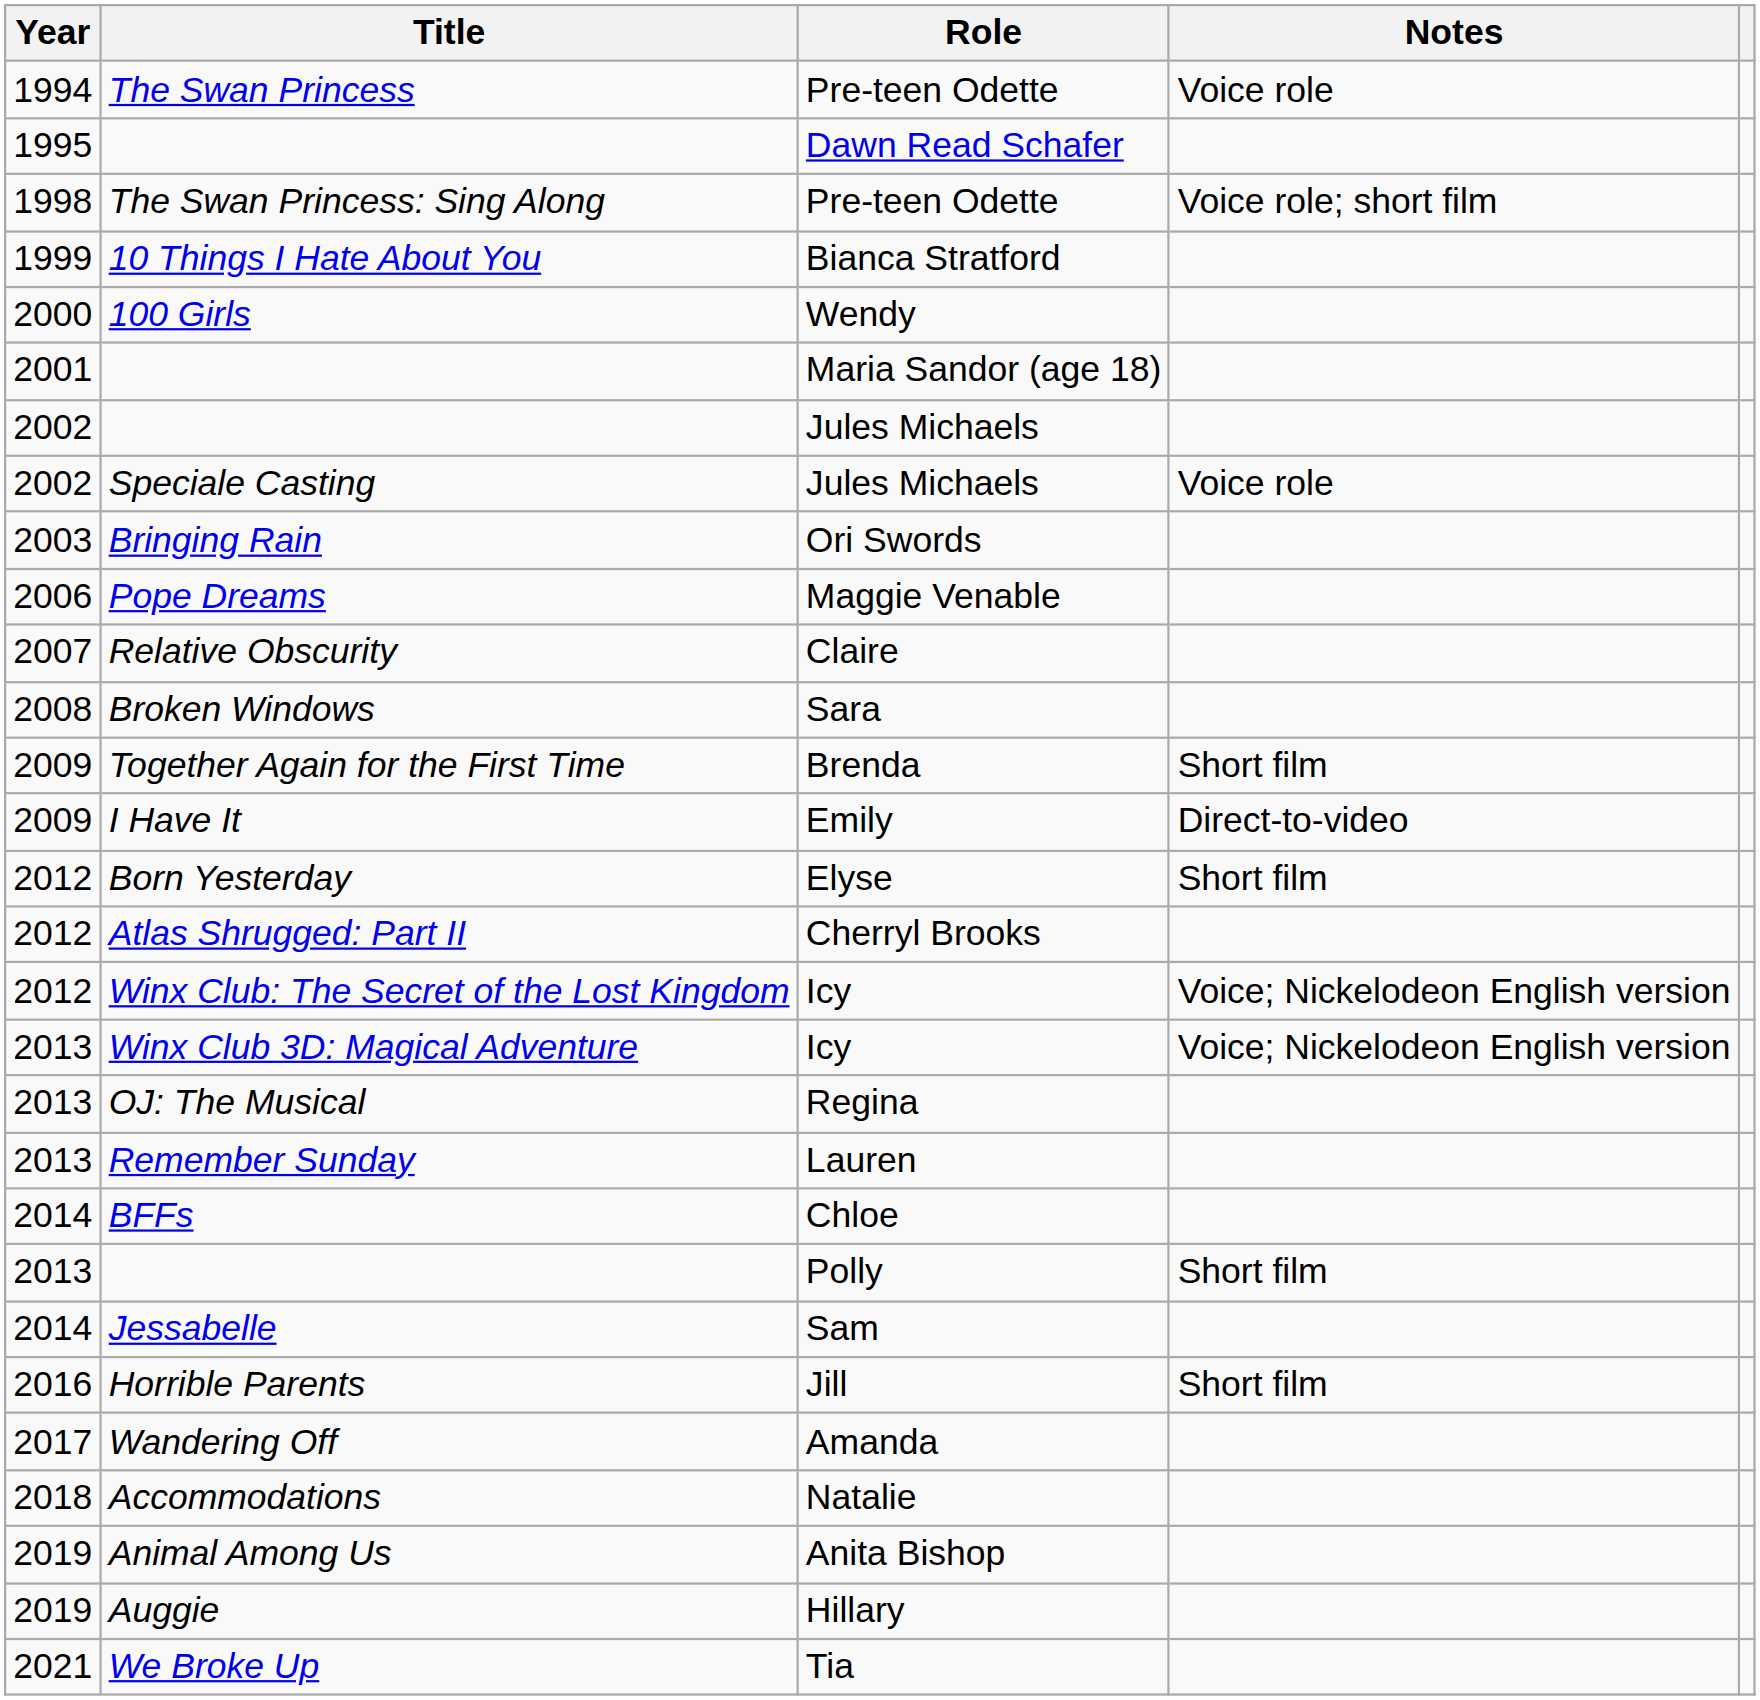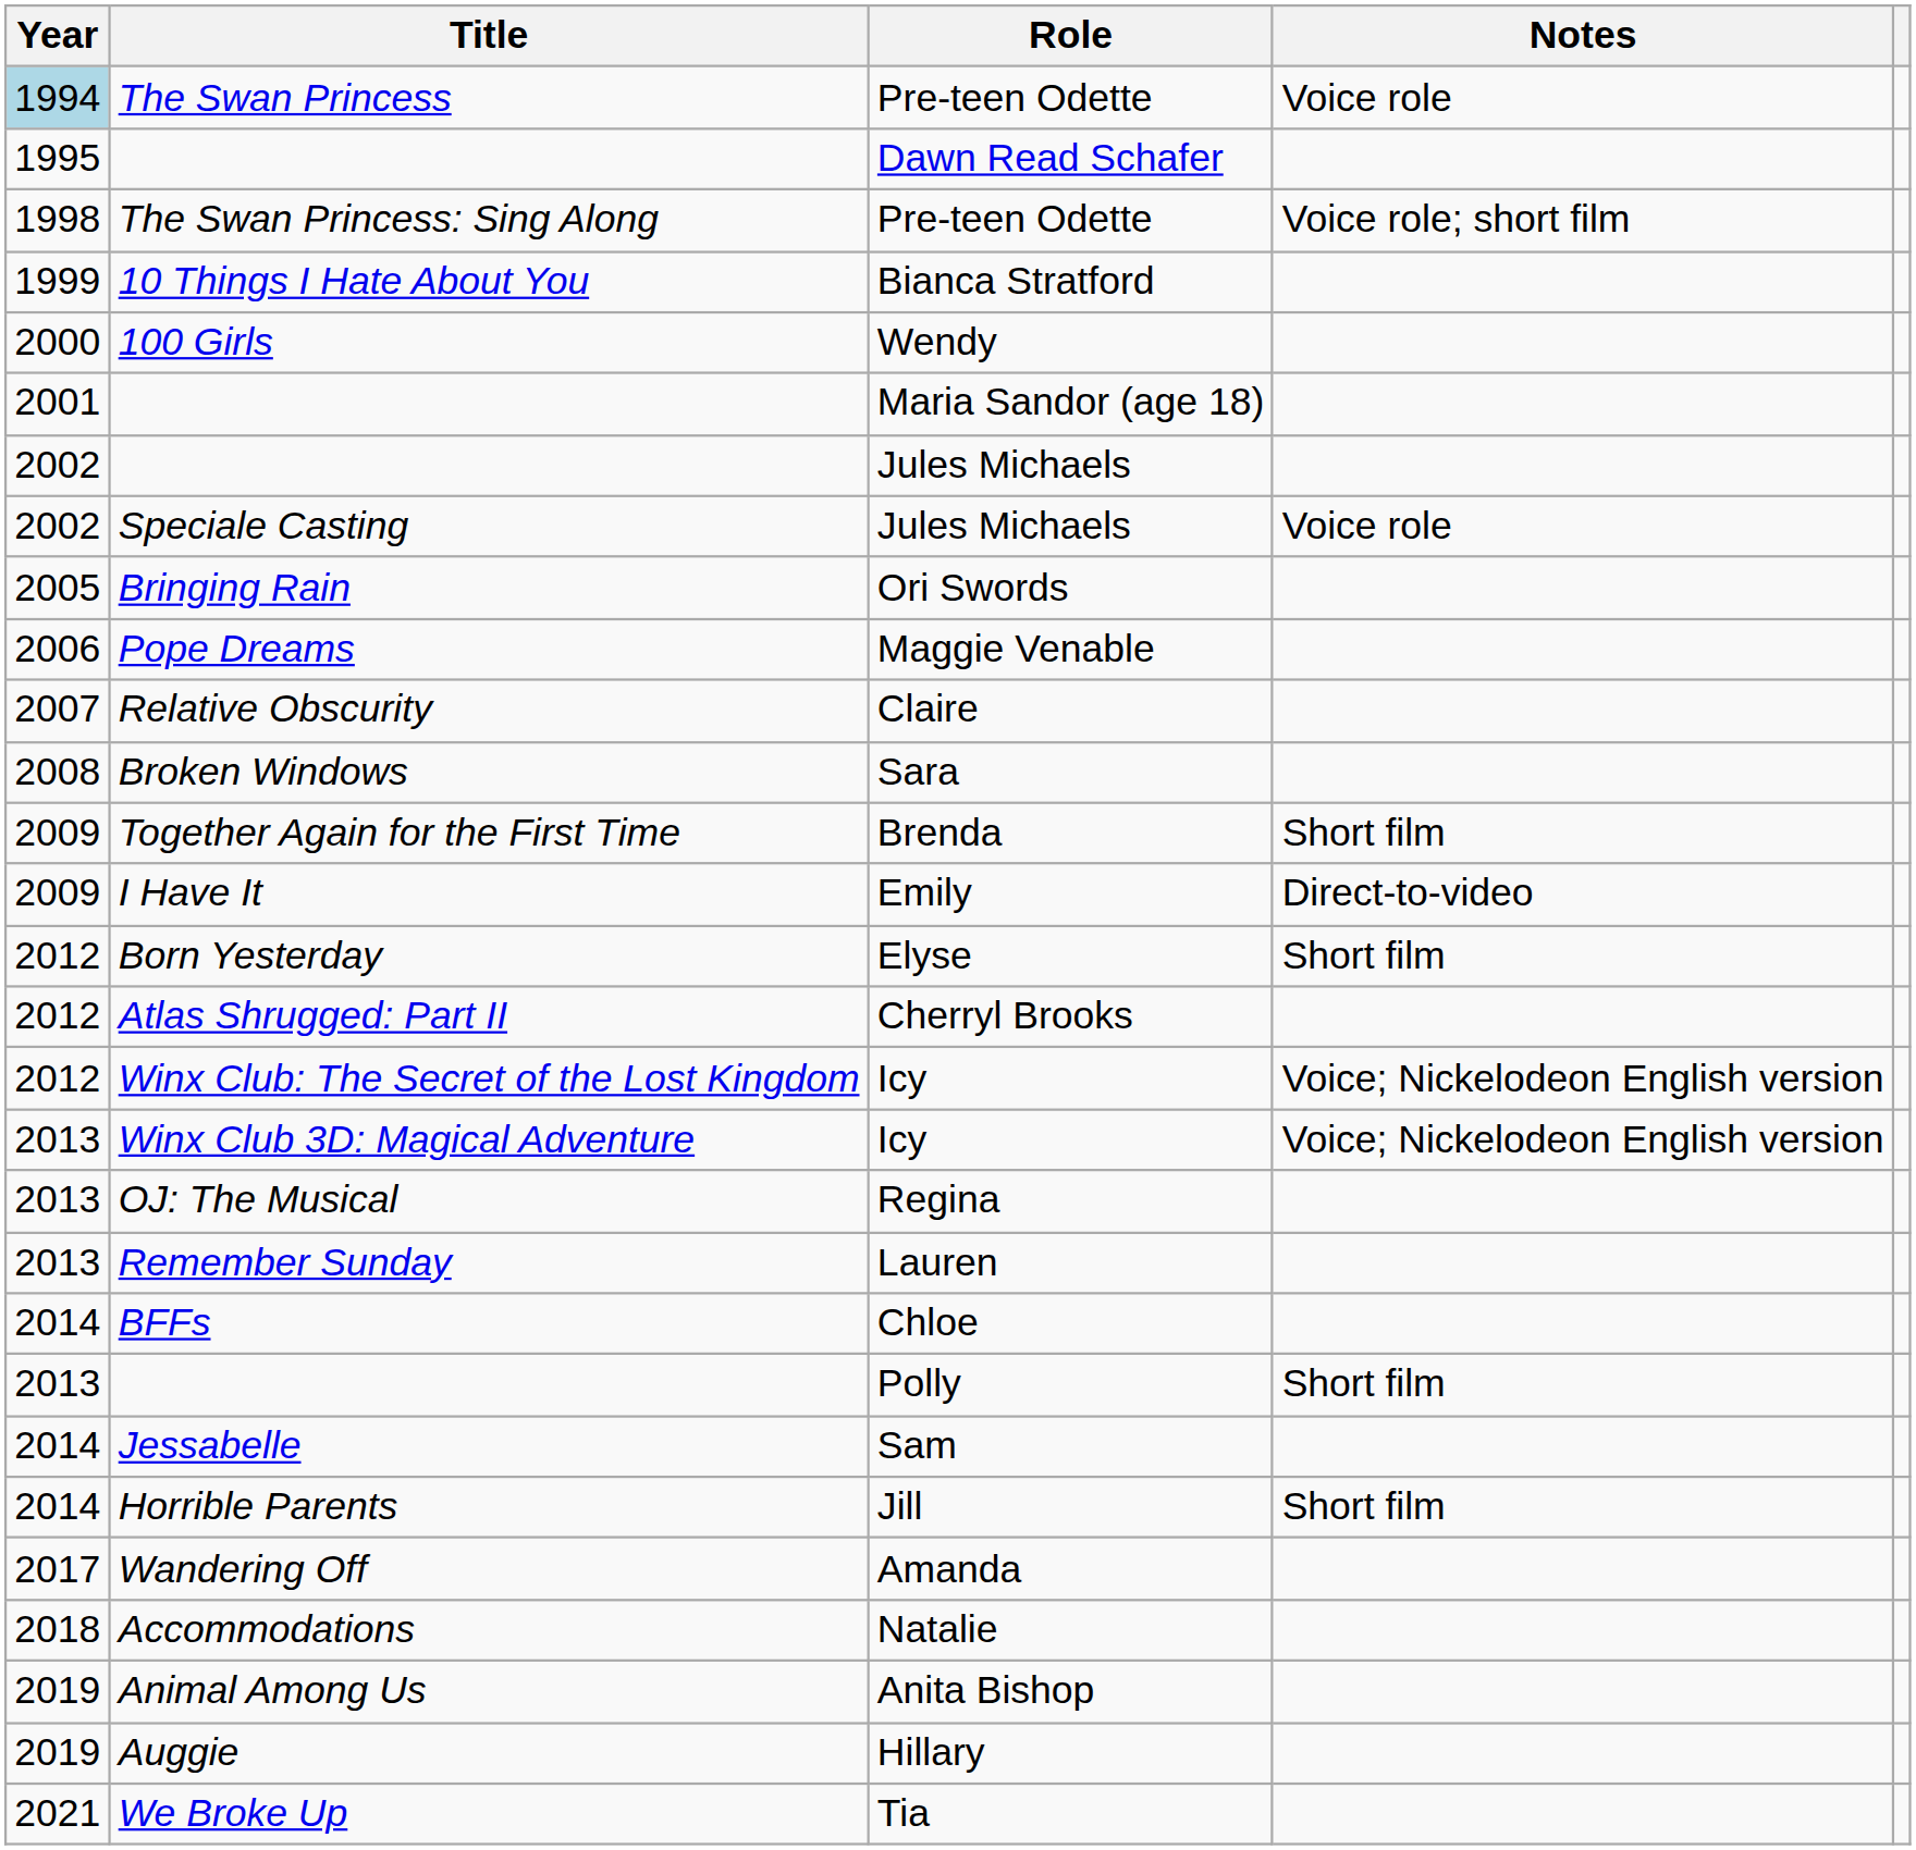 <table class="wikitable sortable">
 <tr>
 <th>Year</th>
 <th>Title</th>
 <th>Role</th>
 <th class="unsortable">Notes</th>
 <th class="unsortable"></th>
 </tr>
 <tr>
-<td>1994</td>
+<td style="background: lightblue;">1994</td>
 <td><em><a href='#'>The Swan Princess</a></em></td>
 <td>Pre-teen Odette</td>
 <td>Voice role</td>
 <td align=center></td>
 </tr>
 <tr>
 <td>1995</td>
 <td><em></em></td>
 <td><a href='#'>Dawn Read Schafer</a></td>
 <td></td>
 <td align="center"></td>
 </tr>
 <tr>
 <td>1998</td>
 <td><em>The Swan Princess: Sing Along</em></td>
 <td>Pre-teen Odette</td>
 <td>Voice role; short film</td>
 <td align=center></td>
 </tr>
 <tr>
 <td>1999</td>
 <td><em><a href='#'>10 Things I Hate About You</a></em></td>
 <td>Bianca Stratford</td>
 <td></td>
 <td align="center"></td>
 </tr>
 <tr>
 <td>2000</td>
 <td><em><a href='#'>100 Girls</a></em></td>
 <td>Wendy</td>
 <td></td>
 <td align="center"></td>
 </tr>
 <tr>
 <td>2001</td>
 <td><em></em></td>
 <td>Maria Sandor (age 18)</td>
 <td></td>
 <td align="center"></td>
 </tr>
 <tr>
 <td>2002</td>
 <td><em></em></td>
 <td>Jules Michaels</td>
 <td></td>
 <td align="center"></td>
 </tr>
 <tr>
 <td>2002</td>
 <td><em>Speciale Casting</em></td>
 <td>Jules Michaels</td>
 <td>Voice role</td>
 <td align="center"></td>
 </tr>
 <tr>
-<td>2003</td>
+<td>2005</td>
 <td><em><a href='#'>Bringing Rain</a></em></td>
 <td>Ori Swords</td>
 <td></td>
 <td align="center"></td>
 </tr>
 <tr>
 <td>2006</td>
 <td><em><a href='#'>Pope Dreams</a></em></td>
 <td>Maggie Venable</td>
 <td></td>
 <td align="center"></td>
 </tr>
 <tr>
 <td>2007</td>
 <td><em>Relative Obscurity</em></td>
 <td>Claire</td>
 <td></td>
 <td align="center"></td>
 </tr>
 <tr>
 <td>2008</td>
 <td><em>Broken Windows</em></td>
 <td>Sara</td>
 <td></td>
 <td align="center"></td>
 </tr>
 <tr>
 <td>2009</td>
 <td><em>Together Again for the First Time</em></td>
 <td>Brenda</td>
 <td>Short film</td>
 <td align="center"></td>
 </tr>
 <tr>
 <td>2009</td>
 <td><em>I Have It</em></td>
 <td>Emily</td>
 <td>Direct-to-video</td>
 <td align="center"></td>
 </tr>
 <tr>
 <td>2012</td>
 <td><em>Born Yesterday</em></td>
 <td>Elyse</td>
 <td>Short film</td>
 <td align="center"></td>
 </tr>
 <tr>
 <td>2012</td>
 <td><em><a href='#'>Atlas Shrugged: Part II</a></em></td>
 <td>Cherryl Brooks</td>
 <td></td>
 <td align="center"></td>
 </tr>
 <tr>
 <td>2012</td>
 <td><em><a href='#'>Winx Club: The Secret of the Lost Kingdom</a></em></td>
 <td>Icy</td>
 <td>Voice; Nickelodeon English version</td>
 <td align="center"></td>
 </tr>
 <tr>
 <td>2013</td>
 <td><em><a href='#'>Winx Club 3D: Magical Adventure</a></em></td>
 <td>Icy</td>
 <td>Voice; Nickelodeon English version</td>
 <td align="center"></td>
 </tr>
 <tr>
 <td>2013</td>
 <td><em>OJ: The Musical</em></td>
 <td>Regina</td>
 <td></td>
 <td align="center"></td>
 </tr>
 <tr>
 <td>2013</td>
 <td><em><a href='#'>Remember Sunday</a></em></td>
 <td>Lauren</td>
 <td></td>
 <td align="center"></td>
 </tr>
 <tr>
 <td>2014</td>
 <td><em><a href='#'>BFFs</a></em></td>
 <td>Chloe</td>
 <td></td>
 <td align="center"></td>
 </tr>
 <tr>
 <td>2013</td>
 <td><em></em></td>
 <td>Polly</td>
 <td>Short film</td>
 <td align="center"></td>
 </tr>
 <tr>
 <td>2014</td>
 <td><em><a href='#'>Jessabelle</a></em></td>
 <td>Sam</td>
 <td></td>
 <td align="center"></td>
 </tr>
 <tr>
-<td>2016</td>
+<td>2014</td>
 <td><em>Horrible Parents</em></td>
 <td>Jill</td>
 <td>Short film</td>
 <td align="center"></td>
 </tr>
 <tr>
 <td>2017</td>
 <td><em>Wandering Off</em></td>
 <td>Amanda</td>
 <td></td>
 <td align="center"></td>
 </tr>
 <tr>
 <td>2018</td>
 <td><em>Accommodations</em></td>
 <td>Natalie</td>
 <td></td>
 <td align="center"></td>
 </tr>
 <tr>
 <td>2019</td>
 <td><em>Animal Among Us</em></td>
 <td>Anita Bishop</td>
 <td></td>
 <td align="center"></td>
 </tr>
 <tr>
 <td>2019</td>
 <td><em>Auggie</em></td>
 <td>Hillary</td>
 <td></td>
 <td align="center"></td>
 </tr>
 <tr>
 <td>2021</td>
 <td><em><a href='#'>We Broke Up</a></em></td>
 <td>Tia</td>
 <td></td>
 <td align="center"></td>
 </tr>
 </table>
